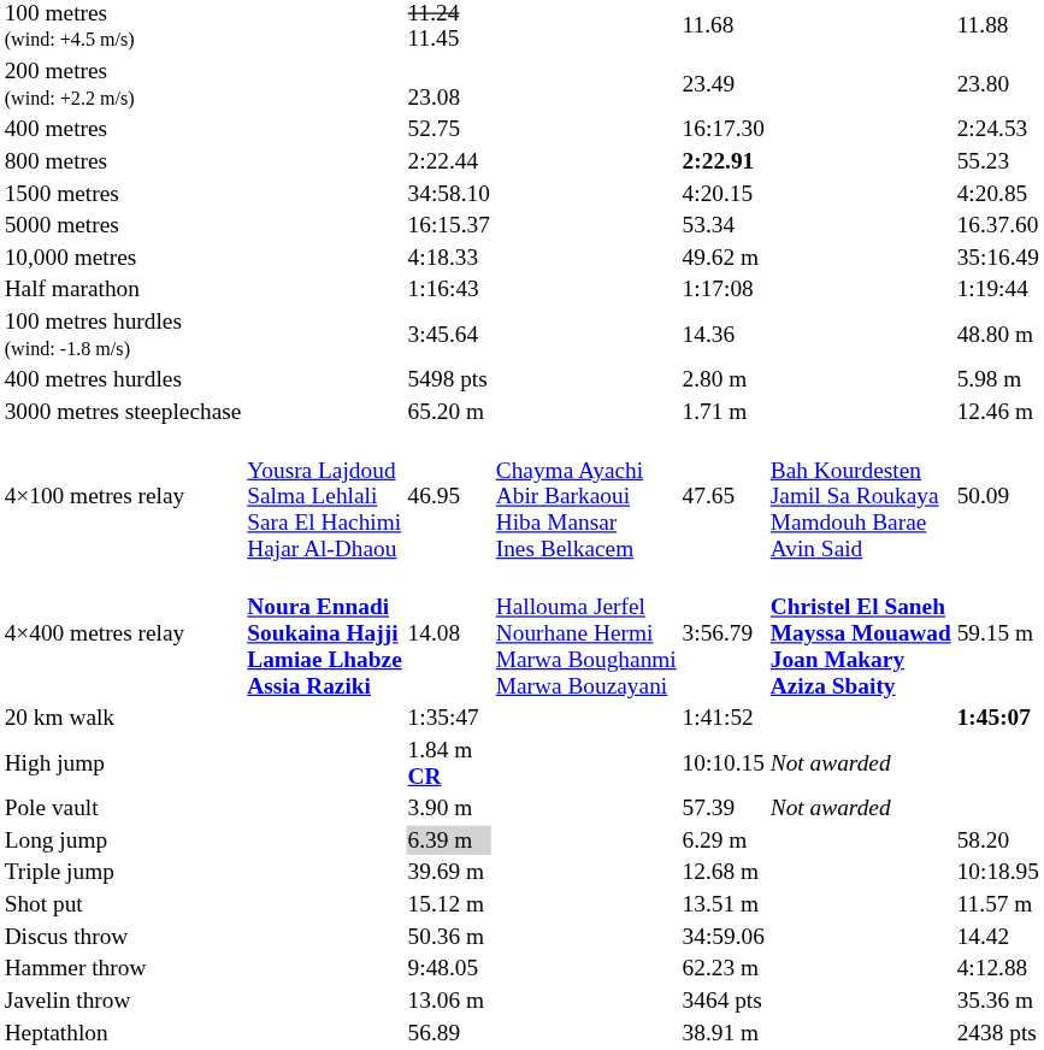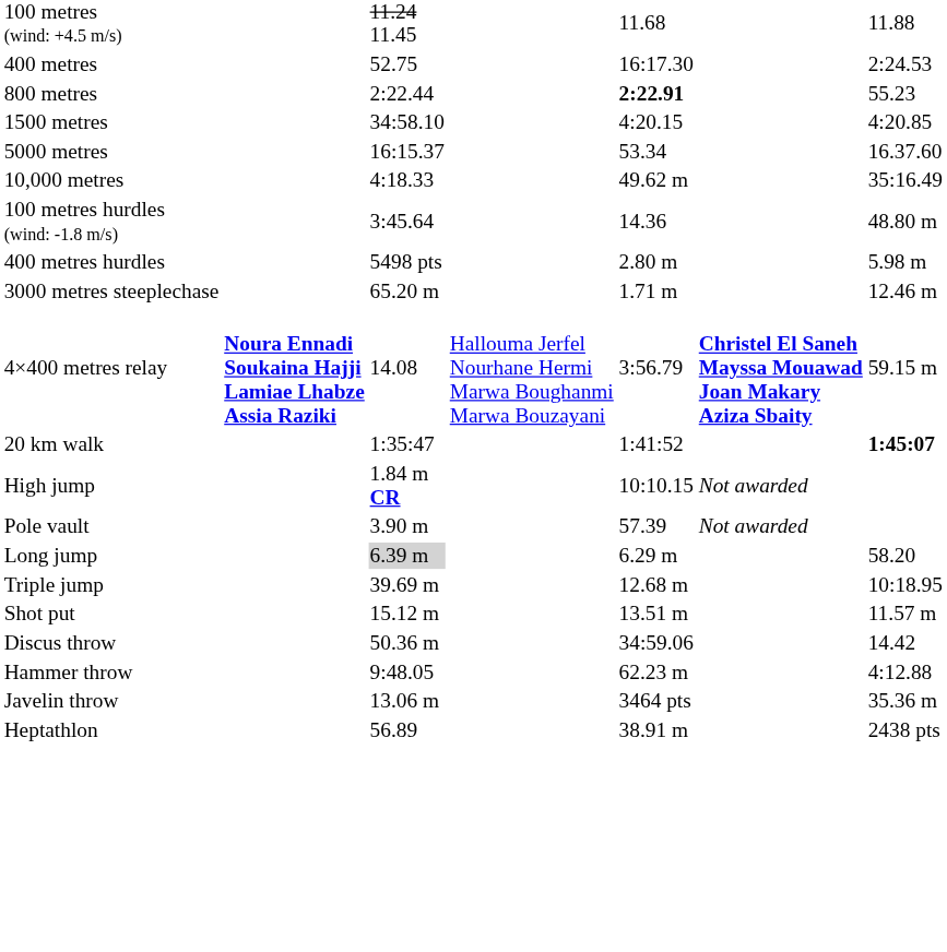 <table>
 <tr>
 <td>100 metres<br><small>(wind: +4.5 m/s)</small></td>
 <td><s></s><br></td>
 <td><s>11.24</s><br>11.45</td>
 <td></td>
 <td>11.68</td>
 <td></td>
 <td>11.88</td>
-</tr>
-<tr>
-<td>200 metres<br><small>(wind: +2.2 m/s)</small></td>
-<td><br></td>
-<td><br>23.08</td>
-<td></td>
-<td>23.49</td>
-<td></td>
-<td>23.80</td>
 </tr>
 <tr>
 <td>400 metres</td>
 <td></td>
 <td>52.75</td>
 <td></td>
 <td>16:17.30</td>
 <td></td>
 <td>2:24.53</td>
 </tr>
 <tr>
 <td>800 metres</td>
 <td></td>
 <td>2:22.44</td>
 <td></td>
 <td><strong>2:22.91</strong></td>
 <td></td>
 <td>55.23</td>
 </tr>
 <tr>
 <td>1500 metres</td>
 <td></td>
 <td>34:58.10</td>
 <td></td>
 <td>4:20.15</td>
 <td></td>
 <td>4:20.85</td>
 </tr>
 <tr>
 <td>5000 metres</td>
 <td></td>
 <td>16:15.37</td>
 <td></td>
 <td>53.34</td>
 <td></td>
 <td>16.37.60</td>
 </tr>
 <tr>
 <td>10,000 metres</td>
 <td></td>
 <td>4:18.33</td>
 <td></td>
 <td>49.62 m</td>
 <td></td>
 <td>35:16.49</td>
 </tr>
 <tr>
-<td>Half marathon</td>
-<td></td>
-<td>1:16:43</td>
-<td></td>
-<td>1:17:08</td>
-<td></td>
-<td>1:19:44</td>
-</tr>
-<tr>
 <td>100 metres hurdles<br><small>(wind: -1.8 m/s)</small></td>
 <td></td>
 <td>3:45.64</td>
 <td></td>
 <td>14.36</td>
 <td></td>
 <td>48.80 m</td>
 </tr>
 <tr>
 <td>400 metres hurdles</td>
 <td></td>
 <td>5498 pts</td>
 <td></td>
 <td>2.80 m</td>
 <td></td>
 <td>5.98 m</td>
 </tr>
 <tr>
 <td>3000 metres steeplechase</td>
 <td></td>
 <td>65.20 m</td>
 <td></td>
 <td>1.71 m</td>
 <td></td>
 <td>12.46 m</td>
-</tr>
-<tr>
-<td>4×100 metres relay</td>
-<td><br><a href='#'>Yousra Lajdoud</a><br><a href='#'>Salma Lehlali</a><br><a href='#'>Sara El Hachimi</a><br><a href='#'>Hajar Al-Dhaou</a></td>
-<td>46.95</td>
-<td><br><a href='#'>Chayma Ayachi</a><br><a href='#'>Abir Barkaoui</a><br><a href='#'>Hiba Mansar</a><br><a href='#'>Ines Belkacem</a></td>
-<td>47.65</td>
-<td><br><a href='#'>Bah Kourdesten</a><br><a href='#'>Jamil Sa Roukaya</a><br><a href='#'>Mamdouh Barae</a><br><a href='#'>Avin Said</a></td>
-<td>50.09</td>
 </tr>
 <tr>
 <td>4×400 metres relay</td>
 <td><strong><br><a href='#'>Noura Ennadi</a><br><a href='#'>Soukaina Hajji</a><br><a href='#'>Lamiae Lhabze</a><br><a href='#'>Assia Raziki</a></strong></td>
 <td>14.08</td>
 <td><br><a href='#'>Hallouma Jerfel</a><br><a href='#'>Nourhane Hermi</a><br><a href='#'>Marwa Boughanmi</a><br><a href='#'>Marwa Bouzayani</a></td>
 <td>3:56.79</td>
 <td><strong><br><a href='#'>Christel El Saneh</a><br><a href='#'>Mayssa Mouawad</a><br><a href='#'>Joan Makary</a><br><a href='#'>Aziza Sbaity</a></strong></td>
 <td>59.15 m</td>
 </tr>
 <tr>
 <td>20 km walk</td>
 <td></td>
 <td>1:35:47</td>
 <td></td>
 <td>1:41:52</td>
 <td></td>
 <td><strong>1:45:07</strong></td>
 </tr>
 <tr>
 <td>High jump</td>
 <td></td>
 <td>1.84 m<br><strong><a href='#'>CR</a></strong></td>
 <td><br></td>
 <td>10:10.15</td>
 <td colspan=2><em>Not awarded</em></td>
 </tr>
 <tr>
 <td>Pole vault</td>
 <td></td>
 <td>3.90 m</td>
 <td></td>
 <td>57.39</td>
 <td colspan=2><em>Not awarded</em></td>
 </tr>
 <tr>
 <td>Long jump</td>
 <td></td>
 <td style="background: lightgrey;">6.39 m</td>
 <td></td>
 <td>6.29 m</td>
 <td></td>
 <td>58.20</td>
 </tr>
 <tr>
 <td>Triple jump</td>
 <td></td>
 <td>39.69 m</td>
 <td></td>
 <td>12.68 m</td>
 <td></td>
 <td>10:18.95</td>
 </tr>
 <tr>
 <td>Shot put</td>
 <td></td>
 <td>15.12 m</td>
 <td></td>
 <td>13.51 m</td>
 <td></td>
 <td>11.57 m</td>
 </tr>
 <tr>
 <td>Discus throw</td>
 <td></td>
 <td>50.36 m</td>
 <td></td>
 <td>34:59.06</td>
 <td></td>
 <td>14.42</td>
 </tr>
 <tr>
 <td>Hammer throw</td>
 <td></td>
 <td>9:48.05</td>
 <td></td>
 <td>62.23 m</td>
 <td></td>
 <td>4:12.88</td>
 </tr>
 <tr>
 <td>Javelin throw</td>
 <td></td>
 <td>13.06 m</td>
 <td></td>
 <td>3464 pts</td>
 <td></td>
 <td>35.36 m</td>
 </tr>
 <tr>
 <td>Heptathlon</td>
 <td></td>
 <td>56.89</td>
 <td></td>
 <td>38.91 m</td>
 <td></td>
 <td>2438 pts</td>
 </tr>
 </table>
